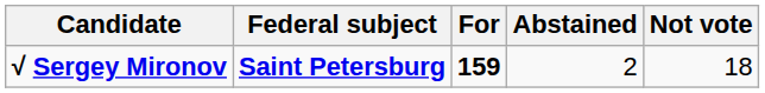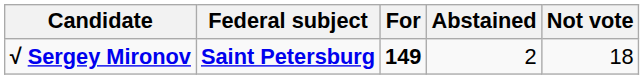 <table class=wikitable>
 <tr>
 <th>Candidate</th>
 <th>Federal subject</th>
 <th>For</th>
 <th>Abstained</th>
 <th>Not vote</th>
 </tr>
 <tr>
 <td><strong>√ <a href='#'>Sergey Mironov</a></strong></td>
 <td><strong><a href='#'>Saint Petersburg</a></strong></td>
-<td style="text-align:right"><strong>159</strong></td>
+<td style="text-align:right"><strong>149</strong></td>
 <td style="text-align:right">2</td>
 <td style="text-align:right">18</td>
 </tr>
 </table>
